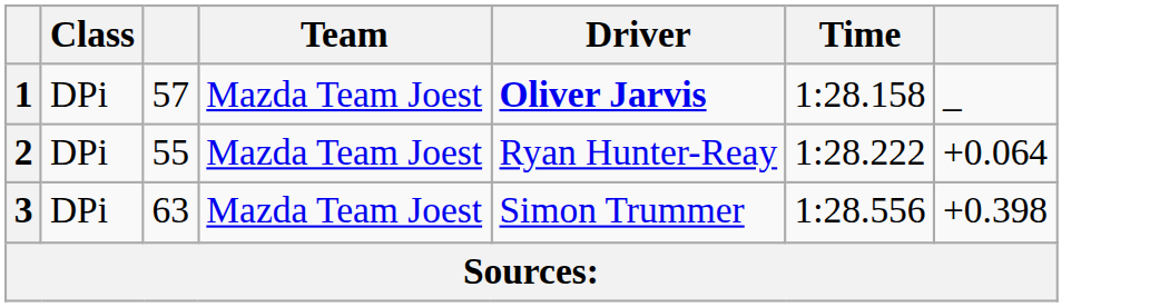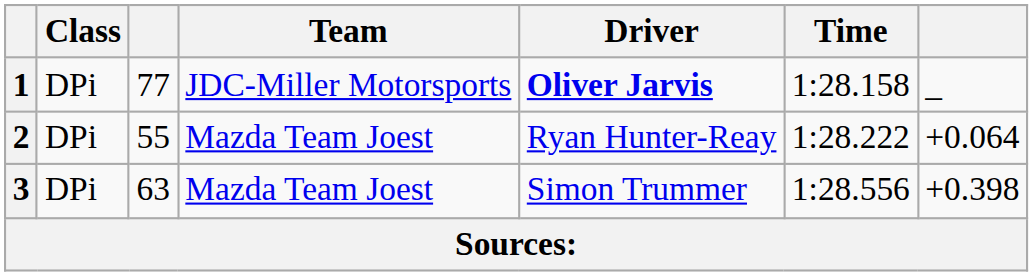 <table class="wikitable">
 <tr>
 <th scope="col"></th>
 <th scope="col">Class</th>
 <th scope="col"></th>
 <th scope="col">Team</th>
 <th scope="col">Driver</th>
 <th scope="col">Time</th>
 <th scope="col"></th>
 </tr>
 <tr>
 <th scope="row">1</th>
 <td>DPi</td>
-<td>57</td>
-<td><a href='#'>Mazda Team Joest</a></td>
+<td>77</td>
+<td><a href='#'>JDC-Miller Motorsports</a></td>
 <td><strong><a href='#'>Oliver Jarvis</a></strong></td>
 <td>1:28.158</td>
 <td>_</td>
 </tr>
 <tr>
 <th scope="row">2</th>
 <td>DPi</td>
 <td>55</td>
 <td><a href='#'>Mazda Team Joest</a></td>
 <td><a href='#'>Ryan Hunter-Reay</a></td>
 <td>1:28.222</td>
 <td>+0.064</td>
 </tr>
 <tr>
 <th scope="row">3</th>
 <td>DPi</td>
 <td>63</td>
 <td><a href='#'>Mazda Team Joest</a></td>
 <td><a href='#'>Simon Trummer</a></td>
 <td>1:28.556</td>
 <td>+0.398</td>
 </tr>
 <tr>
 <th colspan="7">Sources:</th>
 </tr>
 </table>
